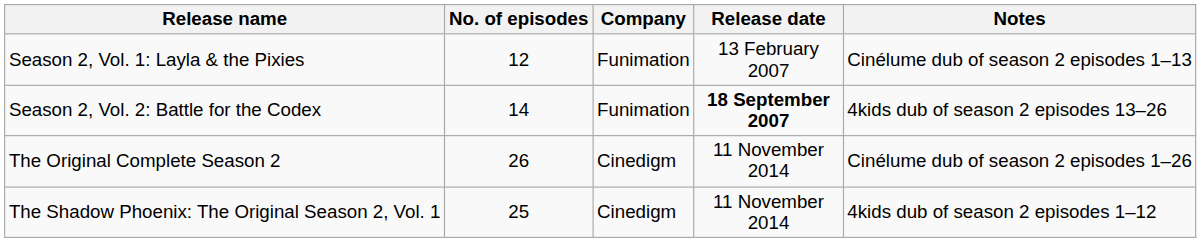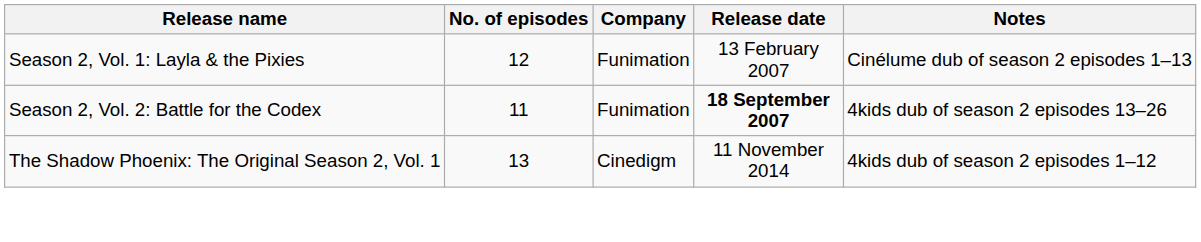 <table class="wikitable">
 <tr>
 <th>Release name</th>
 <th>No. of episodes</th>
 <th>Company</th>
 <th width=120px>Release date</th>
 <th>Notes</th>
 </tr>
 <tr>
 <td>Season 2, Vol. 1: Layla & the Pixies</td>
 <td style="text-align:center;">12</td>
 <td>Funimation</td>
 <td align="center">13 February 2007</td>
 <td>Cinélume dub of season 2 episodes 1–13</td>
 </tr>
 <tr>
 <td>Season 2, Vol. 2: Battle for the Codex</td>
-<td style="text-align:center;">14</td>
+<td style="text-align:center;">11</td>
 <td>Funimation</td>
 <td align="center"><strong>18 September 2007</strong></td>
 <td>4kids dub of season 2 episodes 13–26</td>
 </tr>
 <tr>
-<td>The Original Complete Season 2</td>
-<td style="text-align:center;">26</td>
-<td>Cinedigm</td>
-<td align="center">11 November 2014</td>
-<td>Cinélume dub of season 2 episodes 1–26</td>
-</tr>
-<tr>
 <td>The Shadow Phoenix: The Original Season 2, Vol. 1</td>
-<td style="text-align:center;">25</td>
+<td style="text-align:center;">13</td>
 <td>Cinedigm</td>
 <td align="center">11 November 2014</td>
 <td>4kids dub of season 2 episodes 1–12</td>
 </tr>
 </table>
